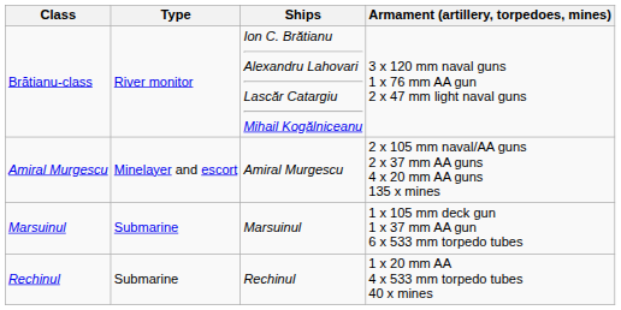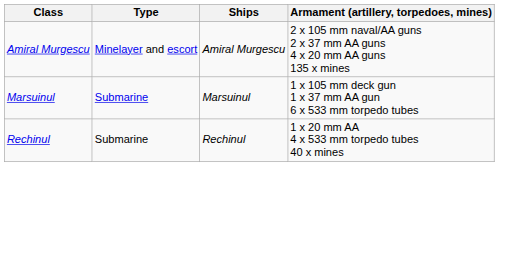 <table class="wikitable">
 <tr>
 <th>Class</th>
 <th>Type</th>
 <th>Ships</th>
 <th>Armament (artillery, torpedoes, mines)</th>
-</tr>
-<tr>
-<td><a href='#'>Brătianu-class</a></td>
-<td><a href='#'>River monitor</a></td>
-<td><em>Ion C. Brătianu</em><hr><em>Alexandru Lahovari</em><hr><em>Lascăr Catargiu</em><hr><em><a href='#'>Mihail Kogălniceanu</a></em></td>
-<td>3 x 120 mm naval guns<br>1 x 76 mm AA gun<br>2 x 47 mm light naval guns</td>
 </tr>
 <tr>
 <td><em><a href='#'>Amiral Murgescu</a></em></td>
 <td><a href='#'>Minelayer</a> and <a href='#'>escort</a></td>
 <td><em>Amiral Murgescu</em></td>
 <td>2 x 105 mm naval/AA guns<br>2 x 37 mm AA guns<br>4 x 20 mm AA guns<br>135 x mines</td>
 </tr>
 <tr>
 <td><em><a href='#'>Marsuinul</a></em></td>
 <td><a href='#'>Submarine</a></td>
 <td><em>Marsuinul</em></td>
 <td>1 x 105 mm deck gun<br>1 x 37 mm AA gun<br>6 x 533 mm torpedo tubes</td>
 </tr>
 <tr>
 <td><em><a href='#'>Rechinul</a></em></td>
 <td>Submarine</td>
 <td><em>Rechinul</em></td>
 <td>1 x 20 mm AA<br>4 x 533 mm torpedo tubes<br>40 x mines</td>
 </tr>
 </table>
